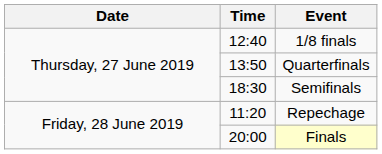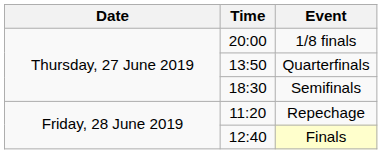 <table class="wikitable" style="text-align:center;">
 <tr>
 <th width="220">Date</th>
 <th width="50">Time</th>
 <th width="100">Event</th>
 </tr>
 <tr>
 <td rowspan="3">Thursday, 27 June 2019</td>
-<td>12:40</td>
+<td>20:00</td>
 <td>1/8 finals</td>
 </tr>
 <tr>
 <td>13:50</td>
 <td>Quarterfinals</td>
 </tr>
 <tr>
 <td>18:30</td>
 <td>Semifinals</td>
 </tr>
 <tr>
 <td rowspan="2">Friday, 28 June 2019</td>
 <td>11:20</td>
 <td>Repechage</td>
 </tr>
 <tr>
-<td>20:00</td>
+<td>12:40</td>
 <td bgcolor="ffffcc">Finals</td>
 </tr>
 </table>
